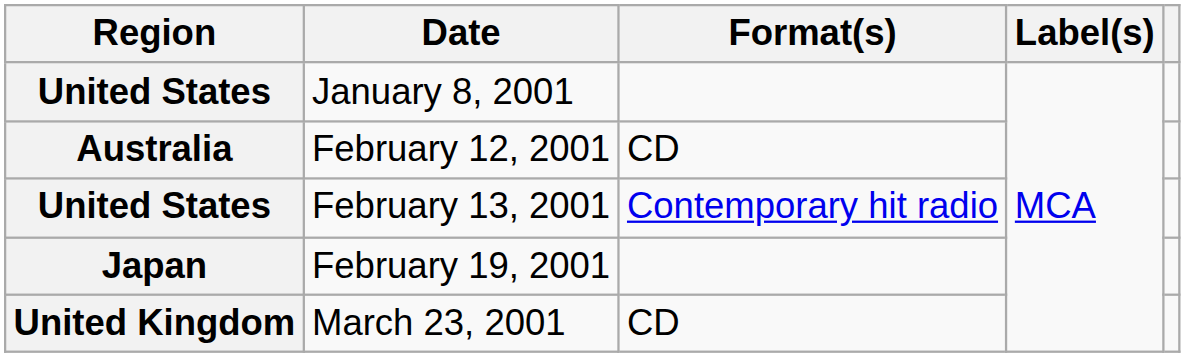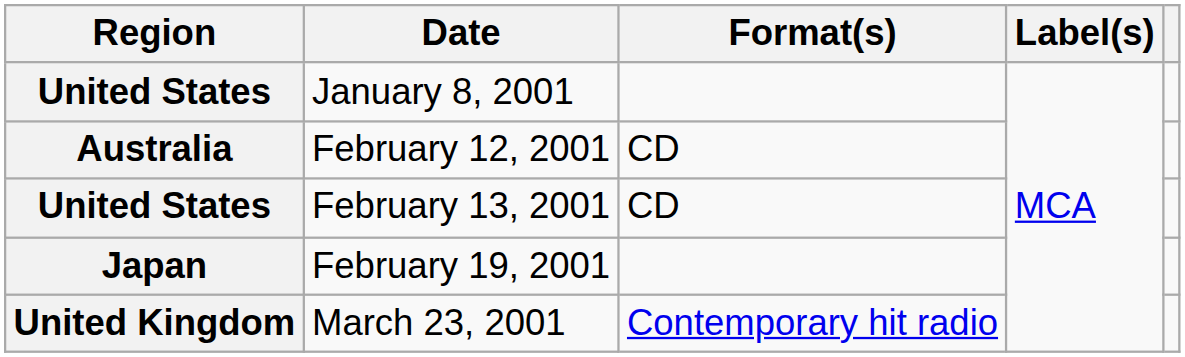 <table class="wikitable plainrowheaders">
 <tr>
 <th scope="col">Region</th>
 <th scope="col">Date</th>
 <th scope="col">Format(s)</th>
 <th scope="col">Label(s)</th>
 <th scope="col"></th>
 </tr>
 <tr>
 <th scope="row">United States</th>
 <td>January 8, 2001</td>
 <td></td>
 <td rowspan="5"><a href='#'>MCA</a></td>
 <td align="center"></td>
 </tr>
 <tr>
 <th scope="row">Australia</th>
 <td>February 12, 2001</td>
 <td>CD</td>
 <td align="center"></td>
 </tr>
 <tr>
 <th scope="row">United States</th>
 <td>February 13, 2001</td>
-<td><a href='#'>Contemporary hit radio</a></td>
+<td>CD</td>
 <td align="center"></td>
 </tr>
 <tr>
 <th scope="row">Japan</th>
 <td>February 19, 2001</td>
 <td></td>
 <td align="center"></td>
 </tr>
 <tr>
 <th scope="row">United Kingdom</th>
 <td>March 23, 2001</td>
-<td>CD</td>
+<td><a href='#'>Contemporary hit radio</a></td>
 <td align="center"></td>
 </tr>
 </table>
